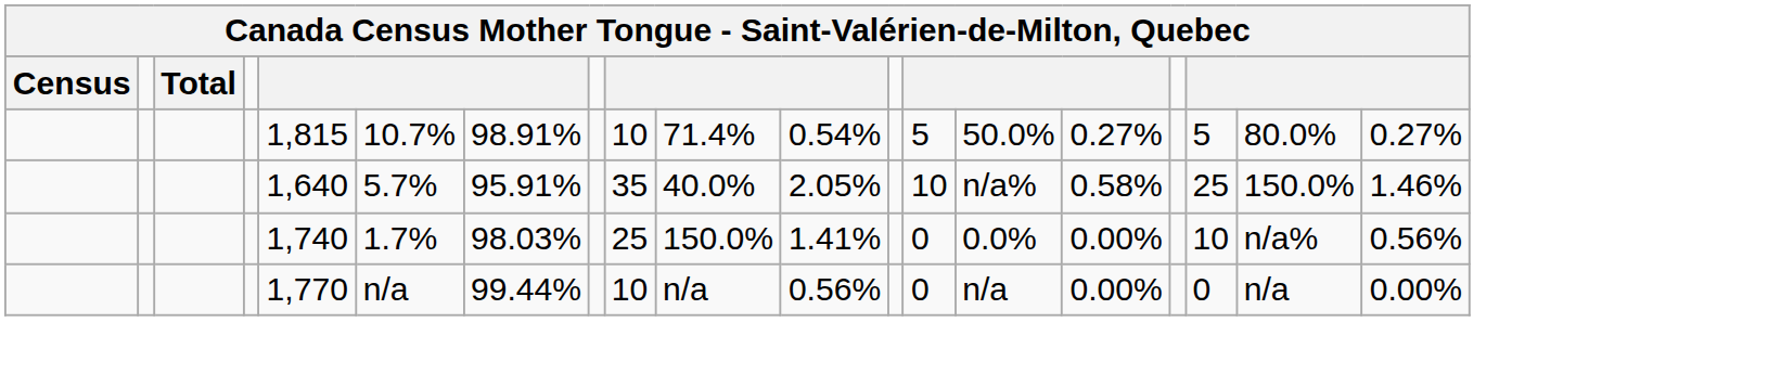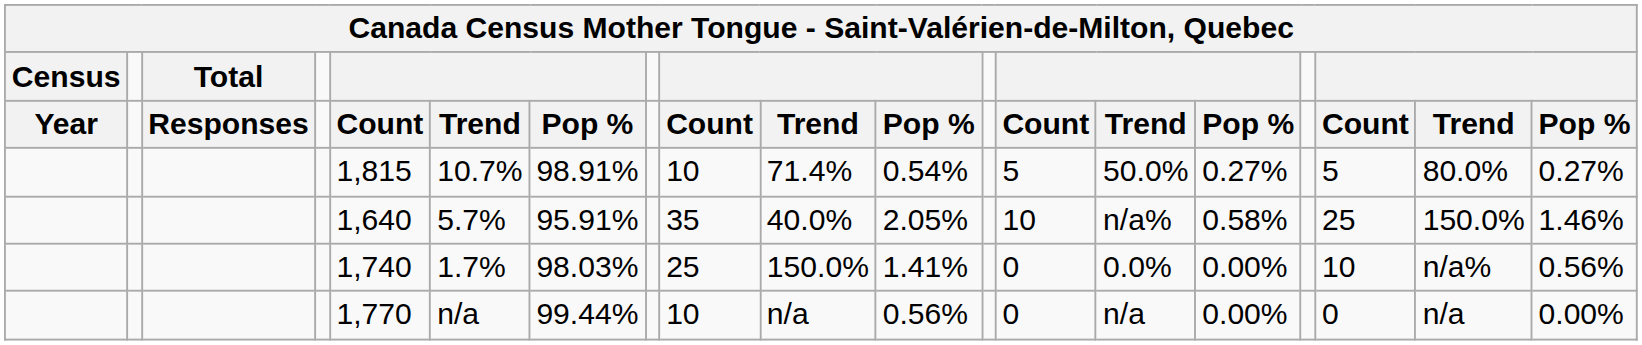 <table class="wikitable">
 <tr>
 <th colspan="19">Canada Census Mother Tongue - Saint-Valérien-de-Milton, Quebec</th>
 </tr>
 <tr>
 <th>Census</th>
 <td></td>
 <th>Total</th>
 <td colspan="1"></td>
 <th colspan="3"></th>
 <td colspan="1"></td>
 <th colspan="3"></th>
 <td colspan="1"></td>
 <th colspan="3"></th>
 <td colspan="1"></td>
 <th colspan="3"></th>
+</tr>
+<tr>
+<th>Year</th>
+<td></td>
+<th>Responses</th>
+<td></td>
+<th>Count</th>
+<th>Trend</th>
+<th>Pop %</th>
+<td></td>
+<th>Count</th>
+<th>Trend</th>
+<th>Pop %</th>
+<td></td>
+<th>Count</th>
+<th>Trend</th>
+<th>Pop %</th>
+<td></td>
+<th>Count</th>
+<th>Trend</th>
+<th>Pop %</th>
 </tr>
 <tr>
 <td></td>
 <td></td>
 <td></td>
 <td></td>
 <td>1,815</td>
 <td> 10.7%</td>
 <td>98.91%</td>
 <td></td>
 <td>10</td>
 <td> 71.4%</td>
 <td>0.54%</td>
 <td></td>
 <td>5</td>
 <td> 50.0%</td>
 <td>0.27%</td>
 <td></td>
 <td>5</td>
 <td> 80.0%</td>
 <td>0.27%</td>
 </tr>
 <tr>
 <td></td>
 <td></td>
 <td></td>
 <td></td>
 <td>1,640</td>
 <td> 5.7%</td>
 <td>95.91%</td>
 <td></td>
 <td>35</td>
 <td> 40.0%</td>
 <td>2.05%</td>
 <td></td>
 <td>10</td>
 <td> n/a%</td>
 <td>0.58%</td>
 <td></td>
 <td>25</td>
 <td> 150.0%</td>
 <td>1.46%</td>
 </tr>
 <tr>
 <td></td>
 <td></td>
 <td></td>
 <td></td>
 <td>1,740</td>
 <td> 1.7%</td>
 <td>98.03%</td>
 <td></td>
 <td>25</td>
 <td> 150.0%</td>
 <td>1.41%</td>
 <td></td>
 <td>0</td>
 <td> 0.0%</td>
 <td>0.00%</td>
 <td></td>
 <td>10</td>
 <td> n/a%</td>
 <td>0.56%</td>
 </tr>
 <tr>
 <td></td>
 <td></td>
 <td></td>
 <td></td>
 <td>1,770</td>
 <td>n/a</td>
 <td>99.44%</td>
 <td></td>
 <td>10</td>
 <td>n/a</td>
 <td>0.56%</td>
 <td></td>
 <td>0</td>
 <td>n/a</td>
 <td>0.00%</td>
 <td></td>
 <td>0</td>
 <td>n/a</td>
 <td>0.00%</td>
 </tr>
 </table>
